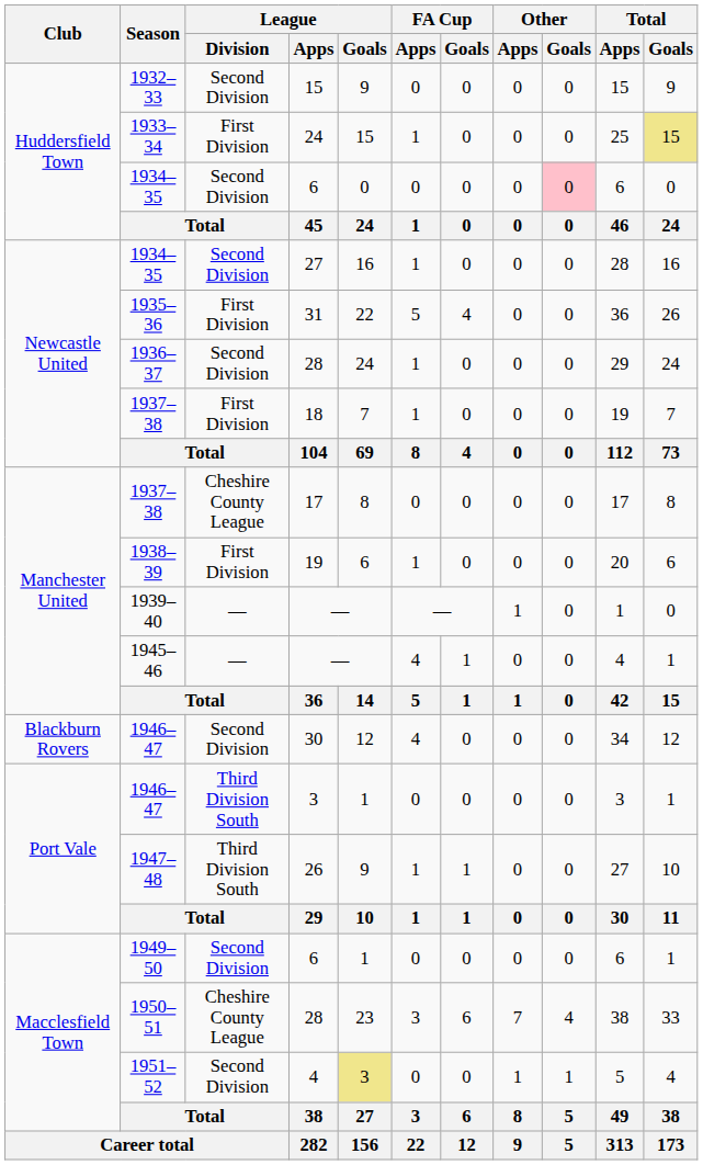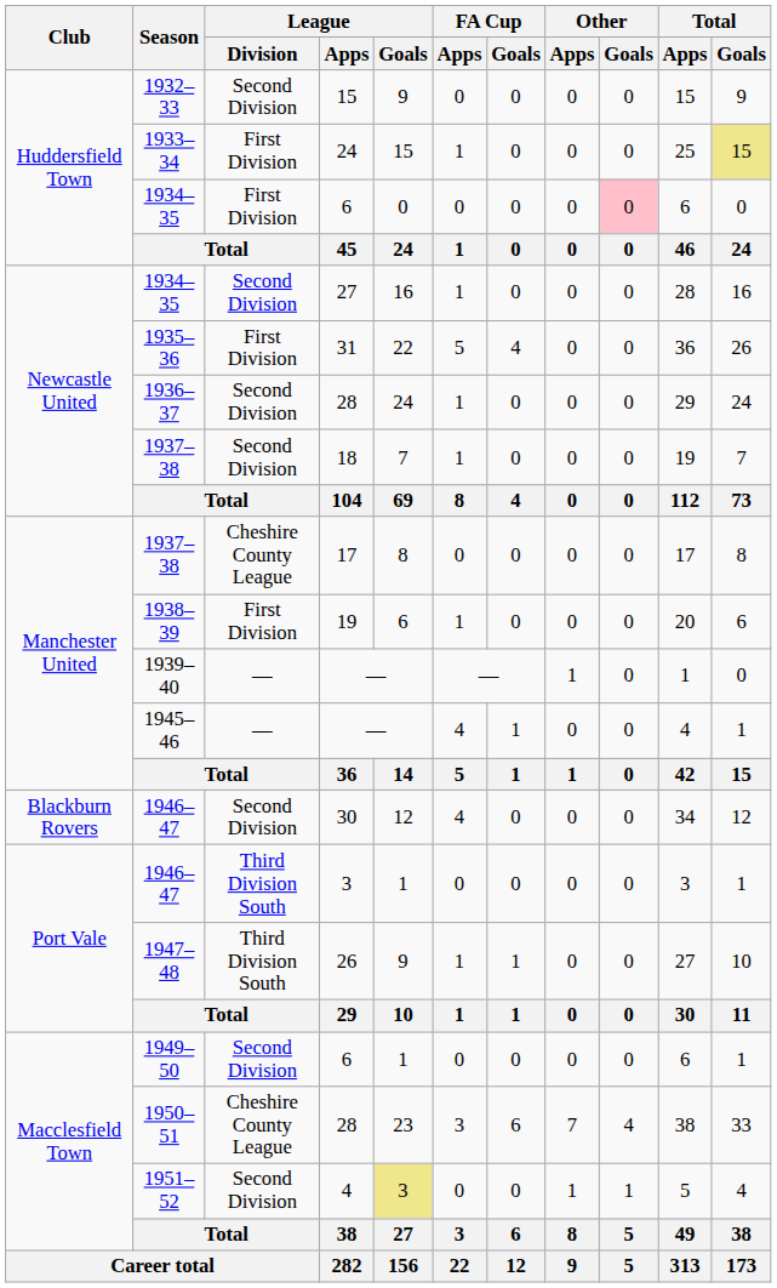 <table class="wikitable" style="text-align: center;">
 <tr>
 <th rowspan="2">Club</th>
 <th rowspan="2">Season</th>
 <th colspan="3">League</th>
 <th colspan="2">FA Cup</th>
 <th colspan="2">Other</th>
 <th colspan="2">Total</th>
 </tr>
 <tr>
 <th>Division</th>
 <th>Apps</th>
 <th>Goals</th>
 <th>Apps</th>
 <th>Goals</th>
 <th>Apps</th>
 <th>Goals</th>
 <th>Apps</th>
 <th>Goals</th>
 </tr>
 <tr>
 <td rowspan="4"><a href='#'>Huddersfield Town</a></td>
 <td><a href='#'>1932–33</a></td>
 <td>Second Division</td>
 <td>15</td>
 <td>9</td>
 <td>0</td>
 <td>0</td>
 <td>0</td>
 <td>0</td>
 <td>15</td>
 <td>9</td>
 </tr>
 <tr>
 <td><a href='#'>1933–34</a></td>
 <td>First Division</td>
 <td>24</td>
 <td>15</td>
 <td>1</td>
 <td>0</td>
 <td>0</td>
 <td>0</td>
 <td>25</td>
 <td style="background: khaki;">15</td>
 </tr>
 <tr>
 <td><a href='#'>1934–35</a></td>
-<td>Second Division</td>
+<td>First Division</td>
 <td>6</td>
 <td>0</td>
 <td>0</td>
 <td>0</td>
 <td>0</td>
 <td style="background: pink;">0</td>
 <td>6</td>
 <td>0</td>
 </tr>
 <tr>
 <th colspan="2">Total</th>
 <th>45</th>
 <th>24</th>
 <th>1</th>
 <th>0</th>
 <th>0</th>
 <th>0</th>
 <th>46</th>
 <th>24</th>
 </tr>
 <tr>
 <td rowspan="5"><a href='#'>Newcastle United</a></td>
 <td><a href='#'>1934–35</a></td>
 <td><a href='#'>Second Division</a></td>
 <td>27</td>
 <td>16</td>
 <td>1</td>
 <td>0</td>
 <td>0</td>
 <td>0</td>
 <td>28</td>
 <td>16</td>
 </tr>
 <tr>
 <td><a href='#'>1935–36</a></td>
 <td>First Division</td>
 <td>31</td>
 <td>22</td>
 <td>5</td>
 <td>4</td>
 <td>0</td>
 <td>0</td>
 <td>36</td>
 <td>26</td>
 </tr>
 <tr>
 <td><a href='#'>1936–37</a></td>
 <td>Second Division</td>
 <td>28</td>
 <td>24</td>
 <td>1</td>
 <td>0</td>
 <td>0</td>
 <td>0</td>
 <td>29</td>
 <td>24</td>
 </tr>
 <tr>
 <td><a href='#'>1937–38</a></td>
-<td>First Division</td>
+<td>Second Division</td>
 <td>18</td>
 <td>7</td>
 <td>1</td>
 <td>0</td>
 <td>0</td>
 <td>0</td>
 <td>19</td>
 <td>7</td>
 </tr>
 <tr>
 <th colspan="2">Total</th>
 <th>104</th>
 <th>69</th>
 <th>8</th>
 <th>4</th>
 <th>0</th>
 <th>0</th>
 <th>112</th>
 <th>73</th>
 </tr>
 <tr>
 <td rowspan="5"><a href='#'>Manchester United</a></td>
 <td><a href='#'>1937–38</a></td>
 <td>Cheshire County League</td>
 <td>17</td>
 <td>8</td>
 <td>0</td>
 <td>0</td>
 <td>0</td>
 <td>0</td>
 <td>17</td>
 <td>8</td>
 </tr>
 <tr>
 <td><a href='#'>1938–39</a></td>
 <td>First Division</td>
 <td>19</td>
 <td>6</td>
 <td>1</td>
 <td>0</td>
 <td>0</td>
 <td>0</td>
 <td>20</td>
 <td>6</td>
 </tr>
 <tr>
 <td>1939–40</td>
 <td>—</td>
 <td colspan="2">—</td>
 <td colspan="2">—</td>
 <td>1</td>
 <td>0</td>
 <td>1</td>
 <td>0</td>
 </tr>
 <tr>
 <td>1945–46</td>
 <td>—</td>
 <td colspan="2">—</td>
 <td>4</td>
 <td>1</td>
 <td>0</td>
 <td>0</td>
 <td>4</td>
 <td>1</td>
 </tr>
 <tr>
 <th colspan="2">Total</th>
 <th>36</th>
 <th>14</th>
 <th>5</th>
 <th>1</th>
 <th>1</th>
 <th>0</th>
 <th>42</th>
 <th>15</th>
 </tr>
 <tr>
 <td><a href='#'>Blackburn Rovers</a></td>
 <td><a href='#'>1946–47</a></td>
 <td>Second Division</td>
 <td>30</td>
 <td>12</td>
 <td>4</td>
 <td>0</td>
 <td>0</td>
 <td>0</td>
 <td>34</td>
 <td>12</td>
 </tr>
 <tr>
 <td rowspan="3"><a href='#'>Port Vale</a></td>
 <td><a href='#'>1946–47</a></td>
 <td><a href='#'>Third Division South</a></td>
 <td>3</td>
 <td>1</td>
 <td>0</td>
 <td>0</td>
 <td>0</td>
 <td>0</td>
 <td>3</td>
 <td>1</td>
 </tr>
 <tr>
 <td><a href='#'>1947–48</a></td>
 <td>Third Division South</td>
 <td>26</td>
 <td>9</td>
 <td>1</td>
 <td>1</td>
 <td>0</td>
 <td>0</td>
 <td>27</td>
 <td>10</td>
 </tr>
 <tr>
 <th colspan="2">Total</th>
 <th>29</th>
 <th>10</th>
 <th>1</th>
 <th>1</th>
 <th>0</th>
 <th>0</th>
 <th>30</th>
 <th>11</th>
 </tr>
 <tr>
 <td rowspan="4"><a href='#'>Macclesfield Town</a></td>
 <td><a href='#'>1949–50</a></td>
 <td><a href='#'>Second Division</a></td>
 <td>6</td>
 <td>1</td>
 <td>0</td>
 <td>0</td>
 <td>0</td>
 <td>0</td>
 <td>6</td>
 <td>1</td>
 </tr>
 <tr>
 <td><a href='#'>1950–51</a></td>
 <td>Cheshire County League</td>
 <td>28</td>
 <td>23</td>
 <td>3</td>
 <td>6</td>
 <td>7</td>
 <td>4</td>
 <td>38</td>
 <td>33</td>
 </tr>
 <tr>
 <td><a href='#'>1951–52</a></td>
 <td>Second Division</td>
 <td>4</td>
 <td style="background: khaki;">3</td>
 <td>0</td>
 <td>0</td>
 <td>1</td>
 <td>1</td>
 <td>5</td>
 <td>4</td>
 </tr>
 <tr>
 <th colspan="2">Total</th>
 <th>38</th>
 <th>27</th>
 <th>3</th>
 <th>6</th>
 <th>8</th>
 <th>5</th>
 <th>49</th>
 <th>38</th>
 </tr>
 <tr>
 <th colspan="3">Career total</th>
 <th>282</th>
 <th>156</th>
 <th>22</th>
 <th>12</th>
 <th>9</th>
 <th>5</th>
 <th>313</th>
 <th>173</th>
 </tr>
 </table>
